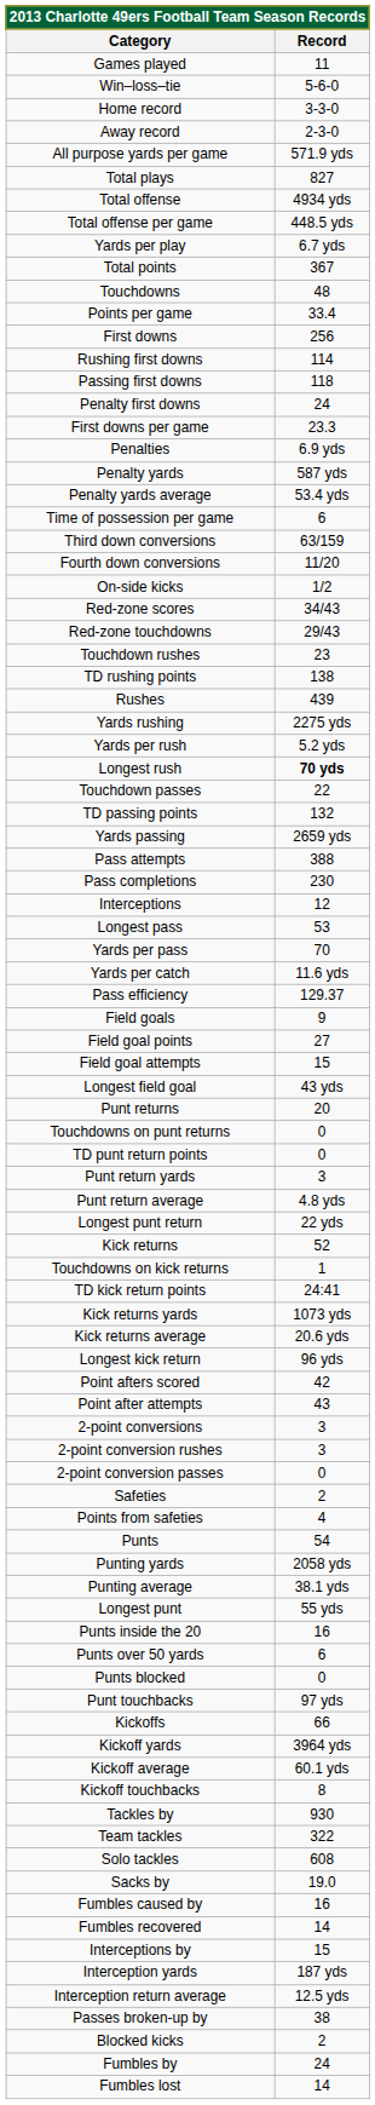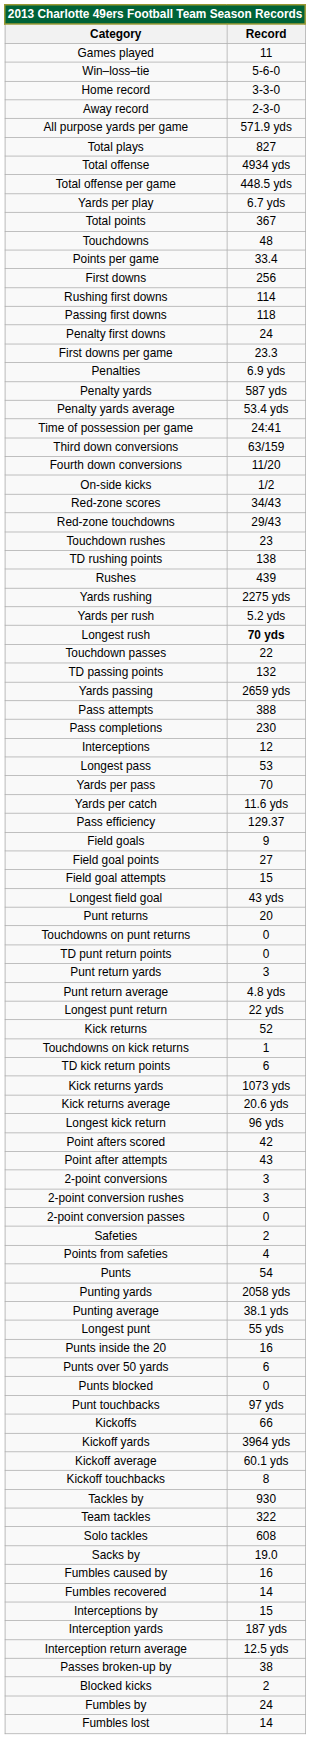 <table class="wikitable sortable collapsible collapsed" style="text-align:center">
 <tr>
 <th colspan=4 style="background:#006338;color:#FFFFFF;border:2px solid #999933">2013 Charlotte 49ers Football Team Season Records</th>
 </tr>
 <tr>
 <th>Category</th>
 <th>Record</th>
 </tr>
 <tr>
 <td>Games played</td>
 <td>11</td>
 </tr>
 <tr>
 <td>Win–loss–tie</td>
 <td>5-6-0</td>
 </tr>
 <tr>
 <td>Home record</td>
 <td>3-3-0</td>
 </tr>
 <tr>
 <td>Away record</td>
 <td>2-3-0</td>
 </tr>
 <tr>
 <td>All purpose yards per game</td>
 <td>571.9 yds</td>
 </tr>
 <tr>
 <td>Total plays</td>
 <td>827</td>
 </tr>
 <tr>
 <td>Total offense</td>
 <td>4934 yds</td>
 </tr>
 <tr>
 <td>Total offense per game</td>
 <td>448.5 yds</td>
 </tr>
 <tr>
 <td>Yards per play</td>
 <td>6.7 yds</td>
 </tr>
 <tr>
 <td>Total points</td>
 <td>367</td>
 </tr>
 <tr>
 <td>Touchdowns</td>
 <td>48</td>
 </tr>
 <tr>
 <td>Points per game</td>
 <td>33.4</td>
 </tr>
 <tr>
 <td>First downs</td>
 <td>256</td>
 </tr>
 <tr>
 <td>Rushing first downs</td>
 <td>114</td>
 </tr>
 <tr>
 <td>Passing first downs</td>
 <td>118</td>
 </tr>
 <tr>
 <td>Penalty first downs</td>
 <td>24</td>
 </tr>
 <tr>
 <td>First downs per game</td>
 <td>23.3</td>
 </tr>
 <tr>
 <td>Penalties</td>
 <td>6.9 yds</td>
 </tr>
 <tr>
 <td>Penalty yards</td>
 <td>587 yds</td>
 </tr>
 <tr>
 <td>Penalty yards average</td>
 <td>53.4 yds</td>
 </tr>
 <tr>
 <td>Time of possession per game</td>
-<td>6</td>
+<td>24:41</td>
 </tr>
 <tr>
 <td>Third down conversions</td>
 <td>63/159</td>
 </tr>
 <tr>
 <td>Fourth down conversions</td>
 <td>11/20</td>
 </tr>
 <tr>
 <td>On-side kicks</td>
 <td>1/2</td>
 </tr>
 <tr>
 <td>Red-zone scores</td>
 <td>34/43</td>
 </tr>
 <tr>
 <td>Red-zone touchdowns</td>
 <td>29/43</td>
 </tr>
 <tr>
 <td>Touchdown rushes</td>
 <td>23</td>
 </tr>
 <tr>
 <td>TD rushing points</td>
 <td>138</td>
 </tr>
 <tr>
 <td>Rushes</td>
 <td>439</td>
 </tr>
 <tr>
 <td>Yards rushing</td>
 <td>2275 yds</td>
 </tr>
 <tr>
 <td>Yards per rush</td>
 <td>5.2 yds</td>
 </tr>
 <tr>
 <td>Longest rush</td>
 <td><strong>70 yds</strong></td>
 </tr>
 <tr>
 <td>Touchdown passes</td>
 <td>22</td>
 </tr>
 <tr>
 <td>TD passing points</td>
 <td>132</td>
 </tr>
 <tr>
 <td>Yards passing</td>
 <td>2659 yds</td>
 </tr>
 <tr>
 <td>Pass attempts</td>
 <td>388</td>
 </tr>
 <tr>
 <td>Pass completions</td>
 <td>230</td>
 </tr>
 <tr>
 <td>Interceptions</td>
 <td>12</td>
 </tr>
 <tr>
 <td>Longest pass</td>
 <td>53</td>
 </tr>
 <tr>
 <td>Yards per pass</td>
 <td>70</td>
 </tr>
 <tr>
 <td>Yards per catch</td>
 <td>11.6 yds</td>
 </tr>
 <tr>
 <td>Pass efficiency</td>
 <td>129.37</td>
 </tr>
 <tr>
 <td>Field goals</td>
 <td>9</td>
 </tr>
 <tr>
 <td>Field goal points</td>
 <td>27</td>
 </tr>
 <tr>
 <td>Field goal attempts</td>
 <td>15</td>
 </tr>
 <tr>
 <td>Longest field goal</td>
 <td>43 yds</td>
 </tr>
 <tr>
 <td>Punt returns</td>
 <td>20</td>
 </tr>
 <tr>
 <td>Touchdowns on punt returns</td>
 <td>0</td>
 </tr>
 <tr>
 <td>TD punt return points</td>
 <td>0</td>
 </tr>
 <tr>
 <td>Punt return yards</td>
 <td>3</td>
 </tr>
 <tr>
 <td>Punt return average</td>
 <td>4.8 yds</td>
 </tr>
 <tr>
 <td>Longest punt return</td>
 <td>22 yds</td>
 </tr>
 <tr>
 <td>Kick returns</td>
 <td>52</td>
 </tr>
 <tr>
 <td>Touchdowns on kick returns</td>
 <td>1</td>
 </tr>
 <tr>
 <td>TD kick return points</td>
-<td>24:41</td>
+<td>6</td>
 </tr>
 <tr>
 <td>Kick returns yards</td>
 <td>1073 yds</td>
 </tr>
 <tr>
 <td>Kick returns average</td>
 <td>20.6 yds</td>
 </tr>
 <tr>
 <td>Longest kick return</td>
 <td>96 yds</td>
 </tr>
 <tr>
 <td>Point afters scored</td>
 <td>42</td>
 </tr>
 <tr>
 <td>Point after attempts</td>
 <td>43</td>
 </tr>
 <tr>
 <td>2-point conversions</td>
 <td>3</td>
 </tr>
 <tr>
 <td>2-point conversion rushes</td>
 <td>3</td>
 </tr>
 <tr>
 <td>2-point conversion passes</td>
 <td>0</td>
 </tr>
 <tr>
 <td>Safeties</td>
 <td>2</td>
 </tr>
 <tr>
 <td>Points from safeties</td>
 <td>4</td>
 </tr>
 <tr>
 <td>Punts</td>
 <td>54</td>
 </tr>
 <tr>
 <td>Punting yards</td>
 <td>2058 yds</td>
 </tr>
 <tr>
 <td>Punting average</td>
 <td>38.1 yds</td>
 </tr>
 <tr>
 <td>Longest punt</td>
 <td>55 yds</td>
 </tr>
 <tr>
 <td>Punts inside the 20</td>
 <td>16</td>
 </tr>
 <tr>
 <td>Punts over 50 yards</td>
 <td>6</td>
 </tr>
 <tr>
 <td>Punts blocked</td>
 <td>0</td>
 </tr>
 <tr>
 <td>Punt touchbacks</td>
 <td>97 yds</td>
 </tr>
 <tr>
 <td>Kickoffs</td>
 <td>66</td>
 </tr>
 <tr>
 <td>Kickoff yards</td>
 <td>3964 yds</td>
 </tr>
 <tr>
 <td>Kickoff average</td>
 <td>60.1 yds</td>
 </tr>
 <tr>
 <td>Kickoff touchbacks</td>
 <td>8</td>
 </tr>
 <tr>
 <td>Tackles by</td>
 <td>930</td>
 </tr>
 <tr>
 <td>Team tackles</td>
 <td>322</td>
 </tr>
 <tr>
 <td>Solo tackles</td>
 <td>608</td>
 </tr>
 <tr>
 <td>Sacks by</td>
 <td>19.0</td>
 </tr>
 <tr>
 <td>Fumbles caused by</td>
 <td>16</td>
 </tr>
 <tr>
 <td>Fumbles recovered</td>
 <td>14</td>
 </tr>
 <tr>
 <td>Interceptions by</td>
 <td>15</td>
 </tr>
 <tr>
 <td>Interception yards</td>
 <td>187 yds</td>
 </tr>
 <tr>
 <td>Interception return average</td>
 <td>12.5 yds</td>
 </tr>
 <tr>
 <td>Passes broken-up by</td>
 <td>38</td>
 </tr>
 <tr>
 <td>Blocked kicks</td>
 <td>2</td>
 </tr>
 <tr>
 <td>Fumbles by</td>
 <td>24</td>
 </tr>
 <tr>
 <td>Fumbles lost</td>
 <td>14</td>
 </tr>
 </table>
